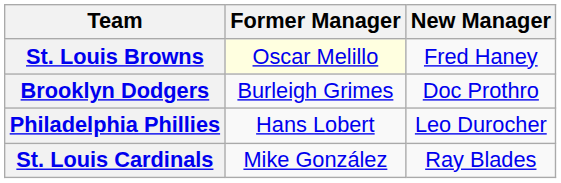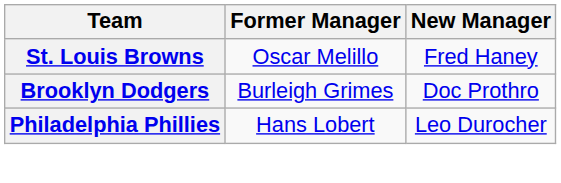 <table class="wikitable plainrowheaders" style="text-align:center;">
 <tr>
 <th>Team</th>
 <th>Former Manager</th>
 <th>New Manager</th>
 </tr>
 <tr>
 <th scope="row" style="text-align:center;"><a href='#'>St. Louis Browns</a></th>
-<td style="background: lightyellow;"><a href='#'>Oscar Melillo</a></td>
+<td><a href='#'>Oscar Melillo</a></td>
 <td><a href='#'>Fred Haney</a></td>
 </tr>
 <tr>
 <th scope="row" style="text-align:center;"><a href='#'>Brooklyn Dodgers</a></th>
 <td><a href='#'>Burleigh Grimes</a></td>
 <td><a href='#'>Doc Prothro</a></td>
 </tr>
 <tr>
 <th scope="row" style="text-align:center;"><a href='#'>Philadelphia Phillies</a></th>
 <td><a href='#'>Hans Lobert</a></td>
 <td><a href='#'>Leo Durocher</a></td>
 </tr>
-<tr>
-<th scope="row" style="text-align:center;"><a href='#'>St. Louis Cardinals</a></th>
-<td><a href='#'>Mike González</a></td>
-<td><a href='#'>Ray Blades</a></td>
-</tr>
 </table>
